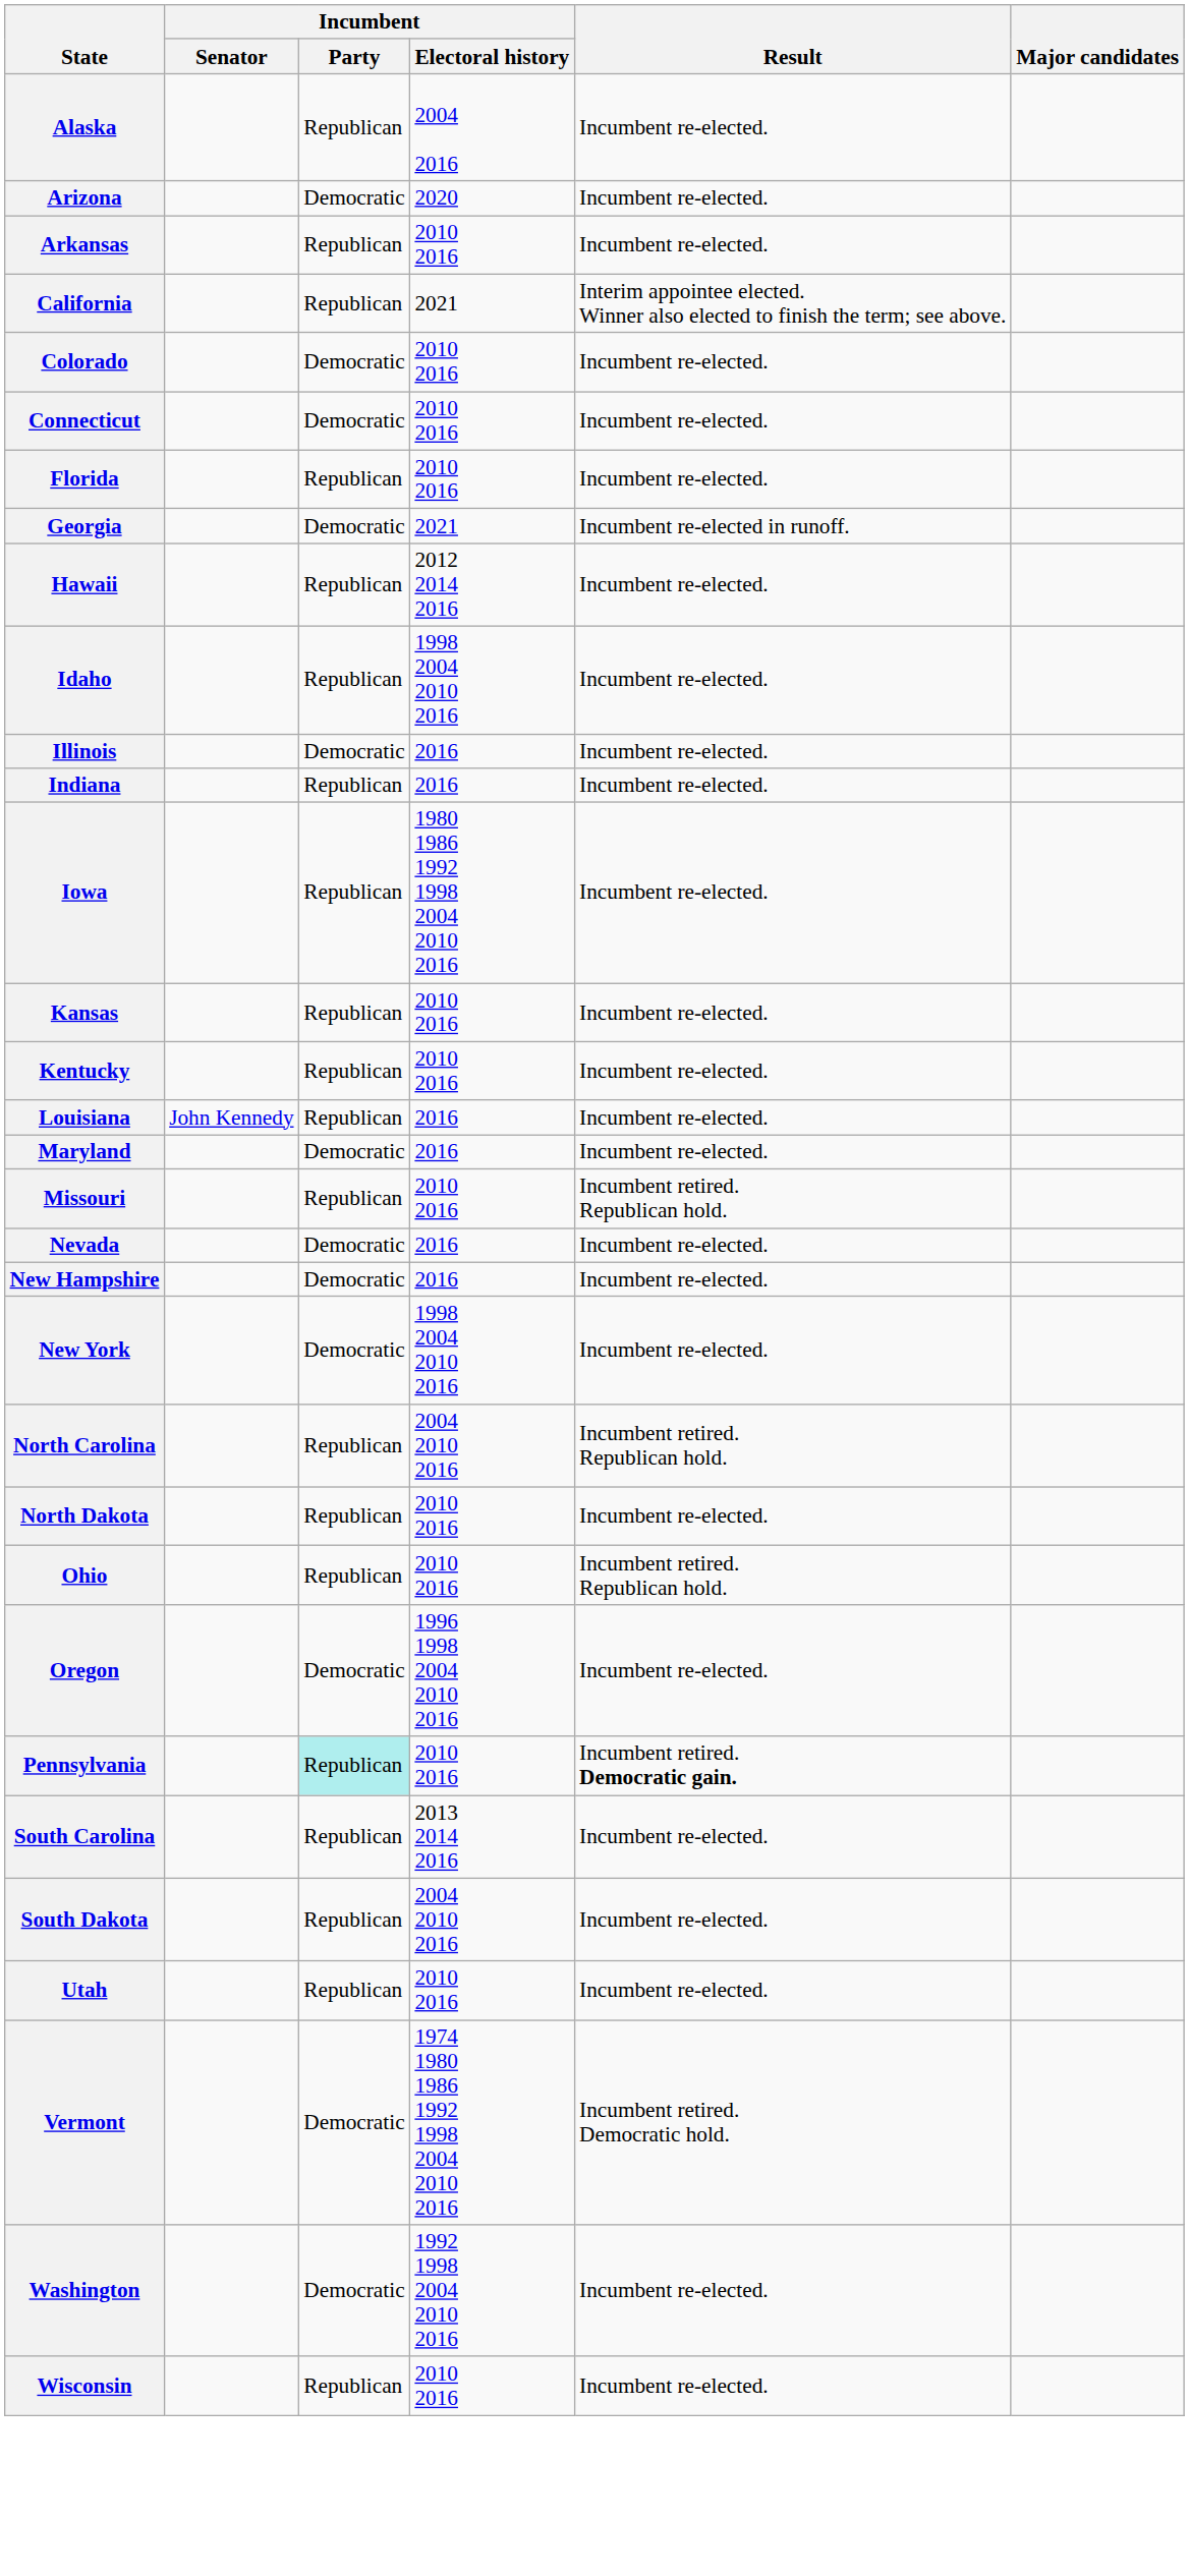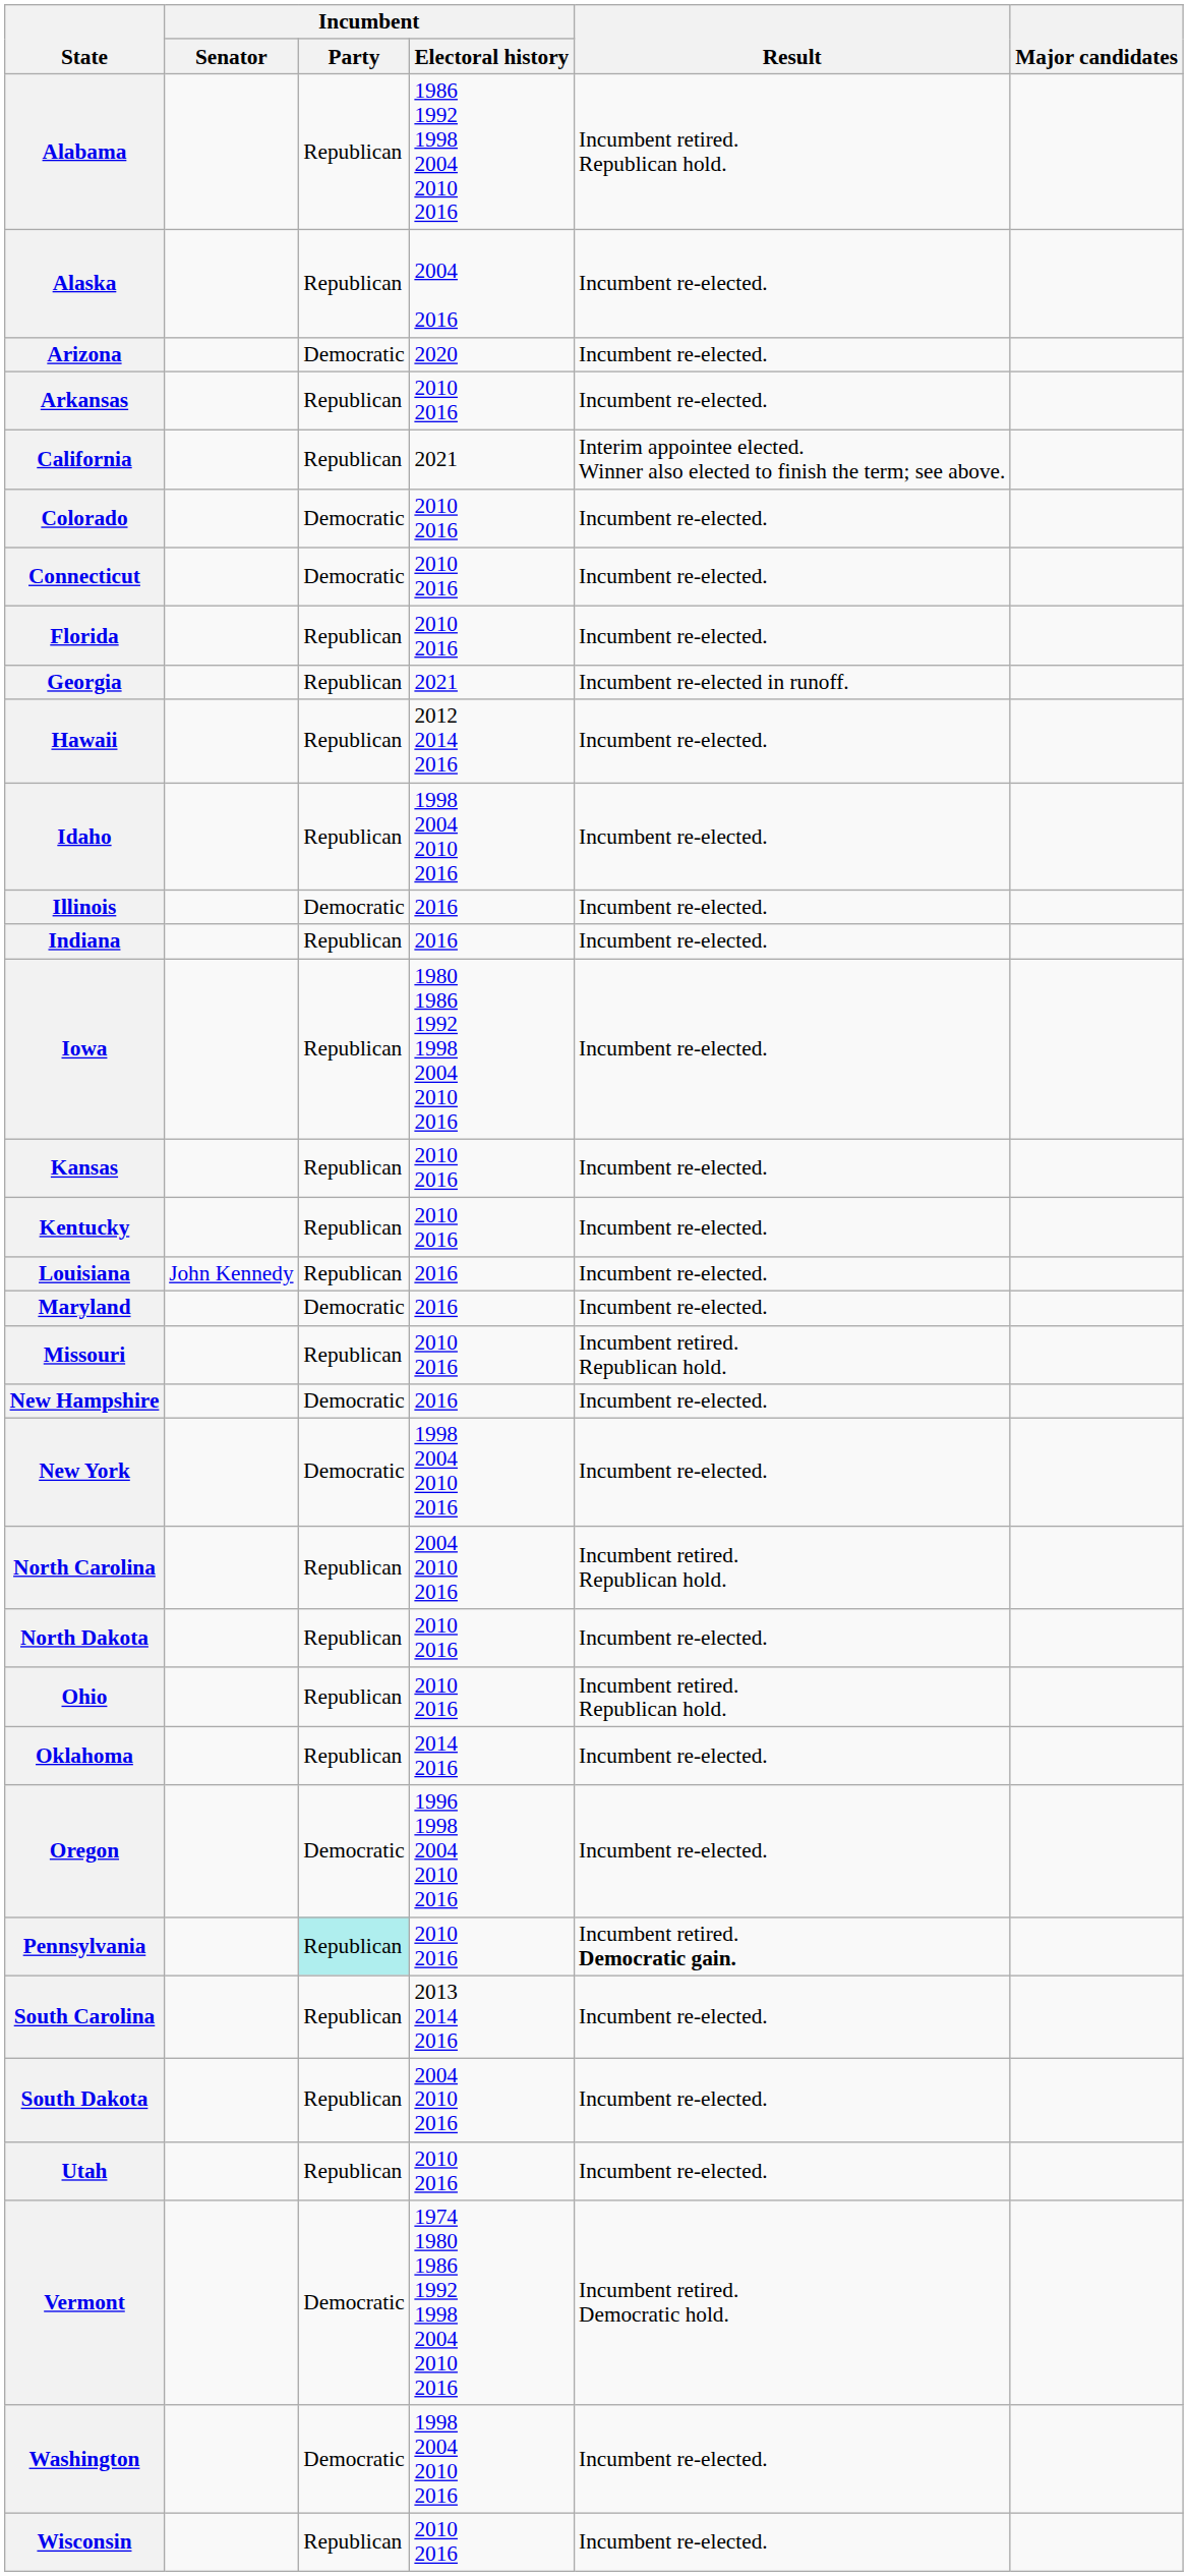 <table class="wikitable sortable">
 <tr valign=bottom>
 <th rowspan=2>State</th>
 <th colspan=3>Incumbent</th>
 <th rowspan=2>Result</th>
 <th rowspan=2 class="unsortable">Major candidates</th>
 </tr>
 <tr>
 <th>Senator</th>
 <th>Party</th>
 <th>Electoral history</th>
+</tr>
+<tr>
+<th><a href='#'>Alabama</a></th>
+<td></td>
+<td>Republican</td>
+<td data-sort-value=1986><a href='#'>1986</a><br><a href='#'>1992</a><br><a href='#'>1998</a><br><a href='#'>2004</a><br><a href='#'>2010</a><br><a href='#'>2016</a></td>
+<td>Incumbent retired.<br>Republican hold.</td>
+<td nowrap></td>
 </tr>
 <tr>
 <th><a href='#'>Alaska</a></th>
 <td></td>
 <td>Republican</td>
 <td data-sort-value=2002><br><a href='#'>2004</a><br><br><a href='#'>2016</a></td>
 <td data-sort-value=0>Incumbent re-elected.</td>
 <td nowrap></td>
 </tr>
 <tr>
 <th><a href='#'>Arizona</a></th>
 <td></td>
 <td>Democratic</td>
 <td data-sort-value=2020><a href='#'>2020 </a></td>
 <td data-sort-value=0>Incumbent re-elected.</td>
 <td nowrap></td>
 </tr>
 <tr>
 <th><a href='#'>Arkansas</a></th>
 <td></td>
 <td>Republican</td>
 <td data-sort-value=2010><a href='#'>2010</a><br><a href='#'>2016</a></td>
 <td data-sort-value=0>Incumbent re-elected.</td>
 <td nowrap></td>
 </tr>
 <tr>
 <th><a href='#'>California</a></th>
 <td></td>
 <td>Republican</td>
 <td data-sort-value=2021>2021 </td>
 <td data-sort-value=0>Interim appointee elected.<br>Winner also elected to finish the term; see above.</td>
 <td nowrap></td>
 </tr>
 <tr>
 <th><a href='#'>Colorado</a></th>
 <td></td>
 <td>Democratic</td>
 <td data-sort-value=2010><a href='#'>2010</a><br><a href='#'>2016</a></td>
 <td data-sort-value=0>Incumbent re-elected.</td>
 <td nowrap><br></td>
 </tr>
 <tr>
 <th><a href='#'>Connecticut</a></th>
 <td></td>
 <td>Democratic</td>
 <td data-sort-value=2010><a href='#'>2010</a><br><a href='#'>2016</a></td>
 <td data-sort-value=0>Incumbent re-elected.</td>
 <td nowrap></td>
 </tr>
 <tr>
 <th><a href='#'>Florida</a></th>
 <td></td>
 <td>Republican</td>
 <td data-sort-value=2010><a href='#'>2010</a><br><a href='#'>2016</a></td>
 <td data-sort-value=0>Incumbent re-elected.</td>
 <td nowrap></td>
 </tr>
 <tr>
 <th><a href='#'>Georgia</a></th>
 <td></td>
-<td>Democratic</td>
+<td>Republican</td>
 <td data-sort-value=2021><a href='#'>2021 </a></td>
 <td data-sort-value=0>Incumbent re-elected in runoff.</td>
 <td nowrap></td>
 </tr>
 <tr>
 <th><a href='#'>Hawaii</a></th>
 <td></td>
 <td>Republican</td>
 <td data-sort-value=2012>2012 <br><a href='#'>2014 </a><br><a href='#'>2016</a></td>
 <td data-sort-value=0>Incumbent re-elected.</td>
 <td nowrap><br></td>
 </tr>
 <tr>
 <th><a href='#'>Idaho</a></th>
 <td></td>
 <td>Republican</td>
 <td data-sort-value=1998><a href='#'>1998</a><br><a href='#'>2004</a><br><a href='#'>2010</a><br><a href='#'>2016</a></td>
 <td data-sort-value=0>Incumbent re-elected.</td>
 <td nowrap></td>
 </tr>
 <tr>
 <th><a href='#'>Illinois</a></th>
 <td></td>
 <td>Democratic</td>
 <td data-sort-value=2016><a href='#'>2016</a></td>
 <td data-sort-value=0>Incumbent re-elected.</td>
 <td nowrap></td>
 </tr>
 <tr>
 <th><a href='#'>Indiana</a></th>
 <td></td>
 <td>Republican</td>
 <td data-sort-value=2016><a href='#'>2016</a></td>
 <td data-sort-value=0>Incumbent re-elected.</td>
 <td nowrap></td>
 </tr>
 <tr>
 <th><a href='#'>Iowa</a></th>
 <td></td>
 <td>Republican</td>
 <td data-sort-value=1980><a href='#'>1980</a><br><a href='#'>1986</a><br><a href='#'>1992</a><br><a href='#'>1998</a><br><a href='#'>2004</a><br><a href='#'>2010</a><br><a href='#'>2016</a></td>
 <td data-sort-value=0>Incumbent re-elected.</td>
 <td nowrap></td>
 </tr>
 <tr>
 <th><a href='#'>Kansas</a></th>
 <td></td>
 <td>Republican</td>
 <td data-sort-value=2010><a href='#'>2010</a><br><a href='#'>2016</a></td>
 <td data-sort-value=0>Incumbent re-elected.</td>
 <td nowrap></td>
 </tr>
 <tr>
 <th><a href='#'>Kentucky</a></th>
 <td></td>
 <td>Republican</td>
 <td data-sort-value=2010><a href='#'>2010</a><br><a href='#'>2016</a></td>
 <td data-sort-value=0>Incumbent re-elected.</td>
 <td nowrap></td>
 </tr>
 <tr>
 <th><a href='#'>Louisiana</a></th>
 <td><a href='#'>John Kennedy</a></td>
 <td>Republican</td>
 <td data-sort-value=2016><a href='#'>2016</a></td>
 <td data-sort-value=0>Incumbent re-elected.</td>
 <td nowrap></td>
 </tr>
 <tr>
 <th><a href='#'>Maryland</a></th>
 <td></td>
 <td>Democratic</td>
 <td data-sort-value=2016><a href='#'>2016</a></td>
 <td data-sort-value=0>Incumbent re-elected.</td>
 <td nowrap></td>
 </tr>
 <tr>
 <th><a href='#'>Missouri</a></th>
 <td></td>
 <td>Republican</td>
 <td data-sort-value=2010><a href='#'>2010</a><br><a href='#'>2016</a></td>
 <td>Incumbent retired.<br>Republican hold.</td>
 <td nowrap></td>
 </tr>
 <tr>
-<th><a href='#'>Nevada</a></th>
-<td></td>
-<td>Democratic</td>
-<td data-sort-value=2016><a href='#'>2016</a></td>
-<td data-sort-value=0>Incumbent re-elected.</td>
-<td nowrap></td>
-</tr>
-<tr>
 <th><a href='#'>New Hampshire</a></th>
 <td></td>
 <td>Democratic</td>
 <td data-sort-value=2016><a href='#'>2016</a></td>
 <td data-sort-value=0>Incumbent re-elected.</td>
 <td nowrap></td>
 </tr>
 <tr>
 <th><a href='#'>New York</a></th>
 <td></td>
 <td>Democratic</td>
 <td data-sort-value=1998><a href='#'>1998</a><br><a href='#'>2004</a><br><a href='#'>2010</a><br><a href='#'>2016</a></td>
 <td data-sort-value=0>Incumbent re-elected.</td>
 <td nowrap></td>
 </tr>
 <tr>
 <th><a href='#'>North Carolina</a></th>
 <td></td>
 <td>Republican</td>
 <td data-sort-value=2004><a href='#'>2004</a><br><a href='#'>2010</a><br><a href='#'>2016</a></td>
 <td>Incumbent retired.<br>Republican hold.</td>
 <td nowrap></td>
 </tr>
 <tr>
 <th><a href='#'>North Dakota</a></th>
 <td></td>
 <td>Republican</td>
 <td data-sort-value=2010><a href='#'>2010</a><br><a href='#'>2016</a></td>
 <td data-sort-value=0>Incumbent re-elected.</td>
 <td nowrap></td>
 </tr>
 <tr>
 <th><a href='#'>Ohio</a></th>
 <td></td>
 <td>Republican</td>
 <td data-sort-value=2010><a href='#'>2010</a><br><a href='#'>2016</a></td>
 <td>Incumbent retired.<br>Republican hold.</td>
+<td nowrap></td>
+</tr>
+<tr>
+<th><a href='#'>Oklahoma</a></th>
+<td></td>
+<td>Republican</td>
+<td data-sort-value=2014><a href='#'>2014 </a><br><a href='#'>2016</a></td>
+<td data-sort-value=0>Incumbent re-elected.</td>
 <td nowrap></td>
 </tr>
 <tr>
 <th><a href='#'>Oregon</a></th>
 <td></td>
 <td>Democratic</td>
 <td data-sort-value=1996><a href='#'>1996 </a><br><a href='#'>1998</a><br><a href='#'>2004</a><br><a href='#'>2010</a><br><a href='#'>2016</a></td>
 <td data-sort-value=0>Incumbent re-elected.</td>
 <td nowrap></td>
 </tr>
 <tr>
 <th><a href='#'>Pennsylvania</a></th>
 <td></td>
 <td style="background: paleturquoise;">Republican</td>
 <td data-sort-value=2010><a href='#'>2010</a><br><a href='#'>2016</a></td>
 <td>Incumbent retired.<br><strong>Democratic gain.</strong></td>
 <td nowrap><br></td>
 </tr>
 <tr>
 <th><a href='#'>South Carolina</a></th>
 <td></td>
 <td>Republican</td>
 <td data-sort-value=2013>2013 <br><a href='#'>2014 </a><br><a href='#'>2016</a></td>
 <td data-sort-value=1>Incumbent re-elected.</td>
 <td nowrap></td>
 </tr>
 <tr>
 <th><a href='#'>South Dakota</a></th>
 <td></td>
 <td>Republican</td>
 <td data-sort-value=2004><a href='#'>2004</a><br><a href='#'>2010</a><br><a href='#'>2016</a></td>
 <td data-sort-value=0>Incumbent re-elected.</td>
 <td nowrap></td>
 </tr>
 <tr>
 <th><a href='#'>Utah</a></th>
 <td></td>
 <td>Republican</td>
 <td data-sort-value=2010><a href='#'>2010</a><br><a href='#'>2016</a></td>
 <td data-sort-value=0>Incumbent re-elected.</td>
 <td nowrap></td>
 </tr>
 <tr>
 <th><a href='#'>Vermont</a></th>
 <td></td>
 <td>Democratic</td>
 <td data-sort-value=1974><a href='#'>1974</a><br><a href='#'>1980</a><br><a href='#'>1986</a><br><a href='#'>1992</a><br><a href='#'>1998</a><br><a href='#'>2004</a><br><a href='#'>2010</a><br><a href='#'>2016</a></td>
 <td>Incumbent retired.<br>Democratic hold.</td>
 <td nowrap><br></td>
 </tr>
 <tr>
 <th><a href='#'>Washington</a></th>
 <td></td>
 <td>Democratic</td>
-<td data-sort-value=1992><a href='#'>1992</a><br><a href='#'>1998</a><br><a href='#'>2004</a><br><a href='#'>2010</a><br><a href='#'>2016</a></td>
+<td data-sort-value=1998><a href='#'>1998</a><br><a href='#'>2004</a><br><a href='#'>2010</a><br><a href='#'>2016</a></td>
 <td data-sort-value=0>Incumbent re-elected.</td>
 <td nowrap></td>
 </tr>
 <tr>
 <th><a href='#'>Wisconsin</a></th>
 <td></td>
 <td>Republican</td>
 <td data-sort-value=2010><a href='#'>2010</a><br><a href='#'>2016</a></td>
 <td data-sort-value=0>Incumbent re-elected.</td>
 <td nowrap></td>
 </tr>
 </table>
